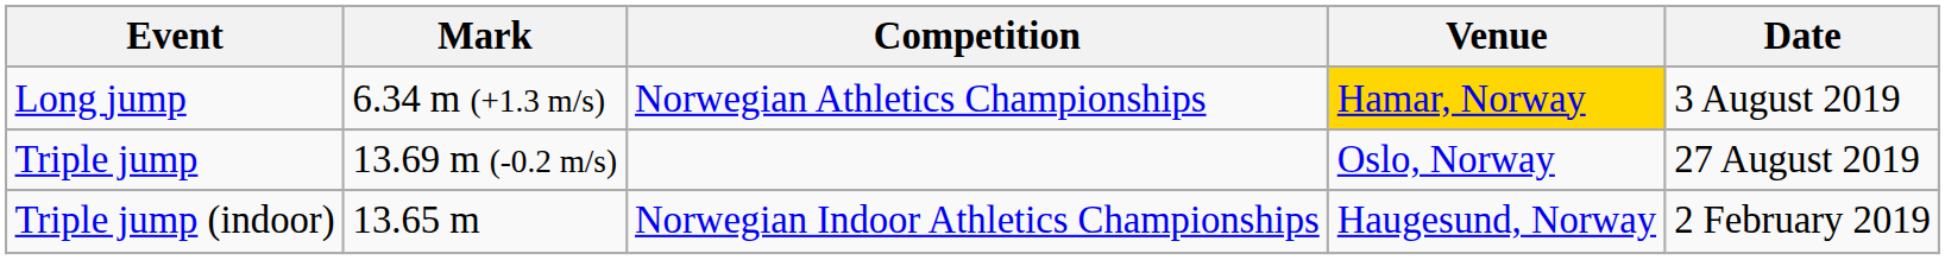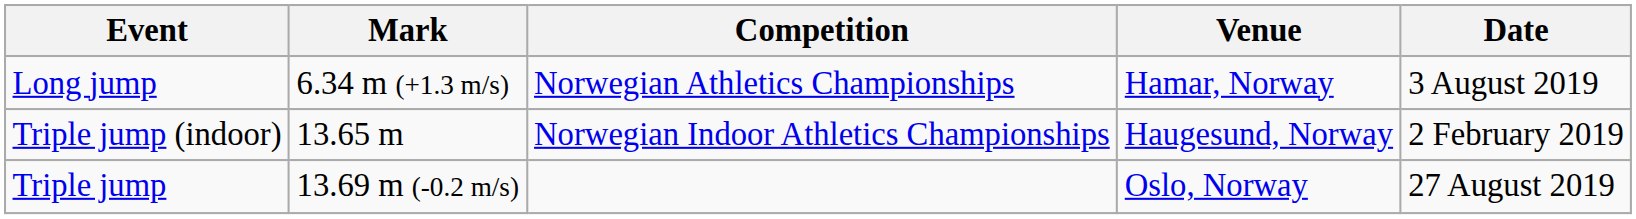 <table class="wikitable">
 <tr>
 <th>Event</th>
 <th>Mark</th>
 <th>Competition</th>
 <th>Venue</th>
 <th>Date</th>
 </tr>
 <tr>
 <td><a href='#'>Long jump</a></td>
 <td>6.34 m <small>(+1.3 m/s)</small></td>
 <td><a href='#'>Norwegian Athletics Championships</a></td>
-<td style="background: gold;"><a href='#'>Hamar, Norway</a></td>
+<td><a href='#'>Hamar, Norway</a></td>
 <td>3 August 2019</td>
+</tr>
+<tr>
+<td><a href='#'>Triple jump</a> (indoor)</td>
+<td>13.65 m </td>
+<td><a href='#'>Norwegian Indoor Athletics Championships</a></td>
+<td><a href='#'>Haugesund, Norway</a></td>
+<td>2 February 2019</td>
 </tr>
 <tr>
 <td><a href='#'>Triple jump</a></td>
 <td>13.69 m <small>(-0.2 m/s)</small></td>
 <td></td>
 <td><a href='#'>Oslo, Norway</a></td>
 <td>27 August 2019</td>
 </tr>
-<tr>
-<td><a href='#'>Triple jump</a> (indoor)</td>
-<td>13.65 m </td>
-<td><a href='#'>Norwegian Indoor Athletics Championships</a></td>
-<td><a href='#'>Haugesund, Norway</a></td>
-<td>2 February 2019</td>
-</tr>
 </table>
